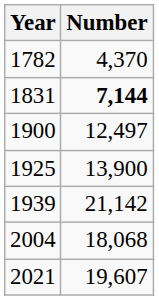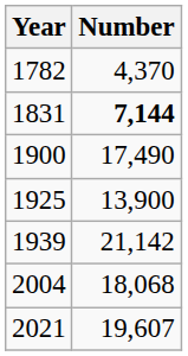 <table class="wikitable">
 <tr>
 <th>Year</th>
 <th>Number</th>
 </tr>
 <tr>
 <td>1782</td>
 <td align="right">4,370</td>
 </tr>
 <tr>
 <td>1831</td>
 <td align="right"><strong>7,144</strong></td>
 </tr>
 <tr>
 <td>1900</td>
-<td align="right">12,497</td>
+<td align="right">17,490</td>
 </tr>
 <tr>
 <td>1925</td>
 <td align="right">13,900</td>
 </tr>
 <tr>
 <td>1939</td>
 <td align="right">21,142</td>
 </tr>
 <tr>
 <td>2004</td>
 <td align="right">18,068</td>
 </tr>
 <tr>
 <td>2021</td>
 <td align="right">19,607</td>
 </tr>
 </table>
